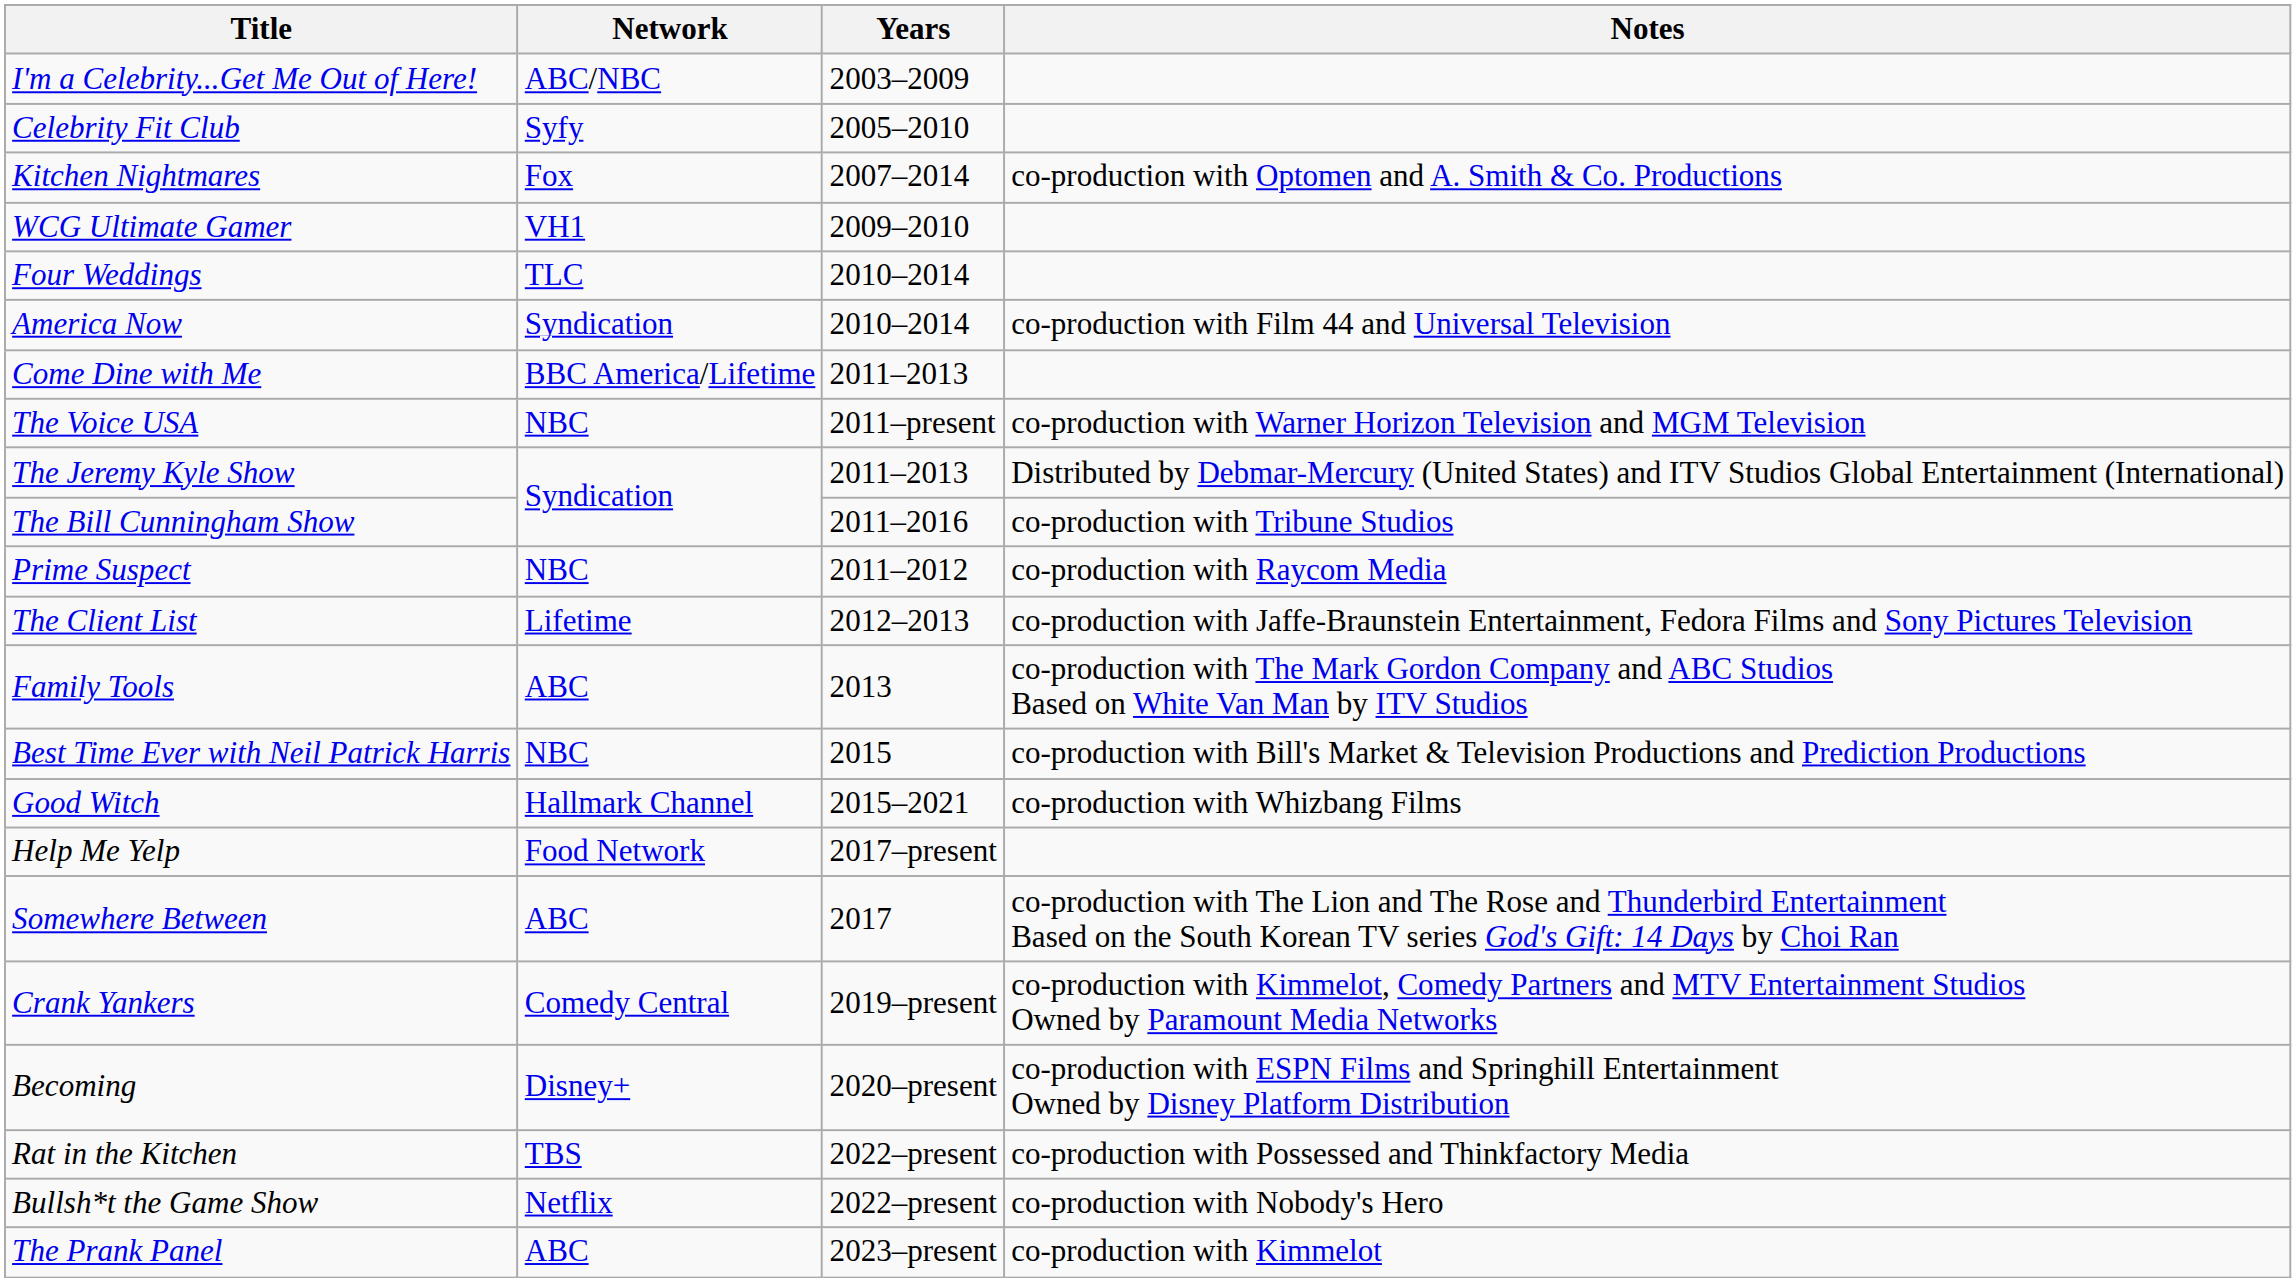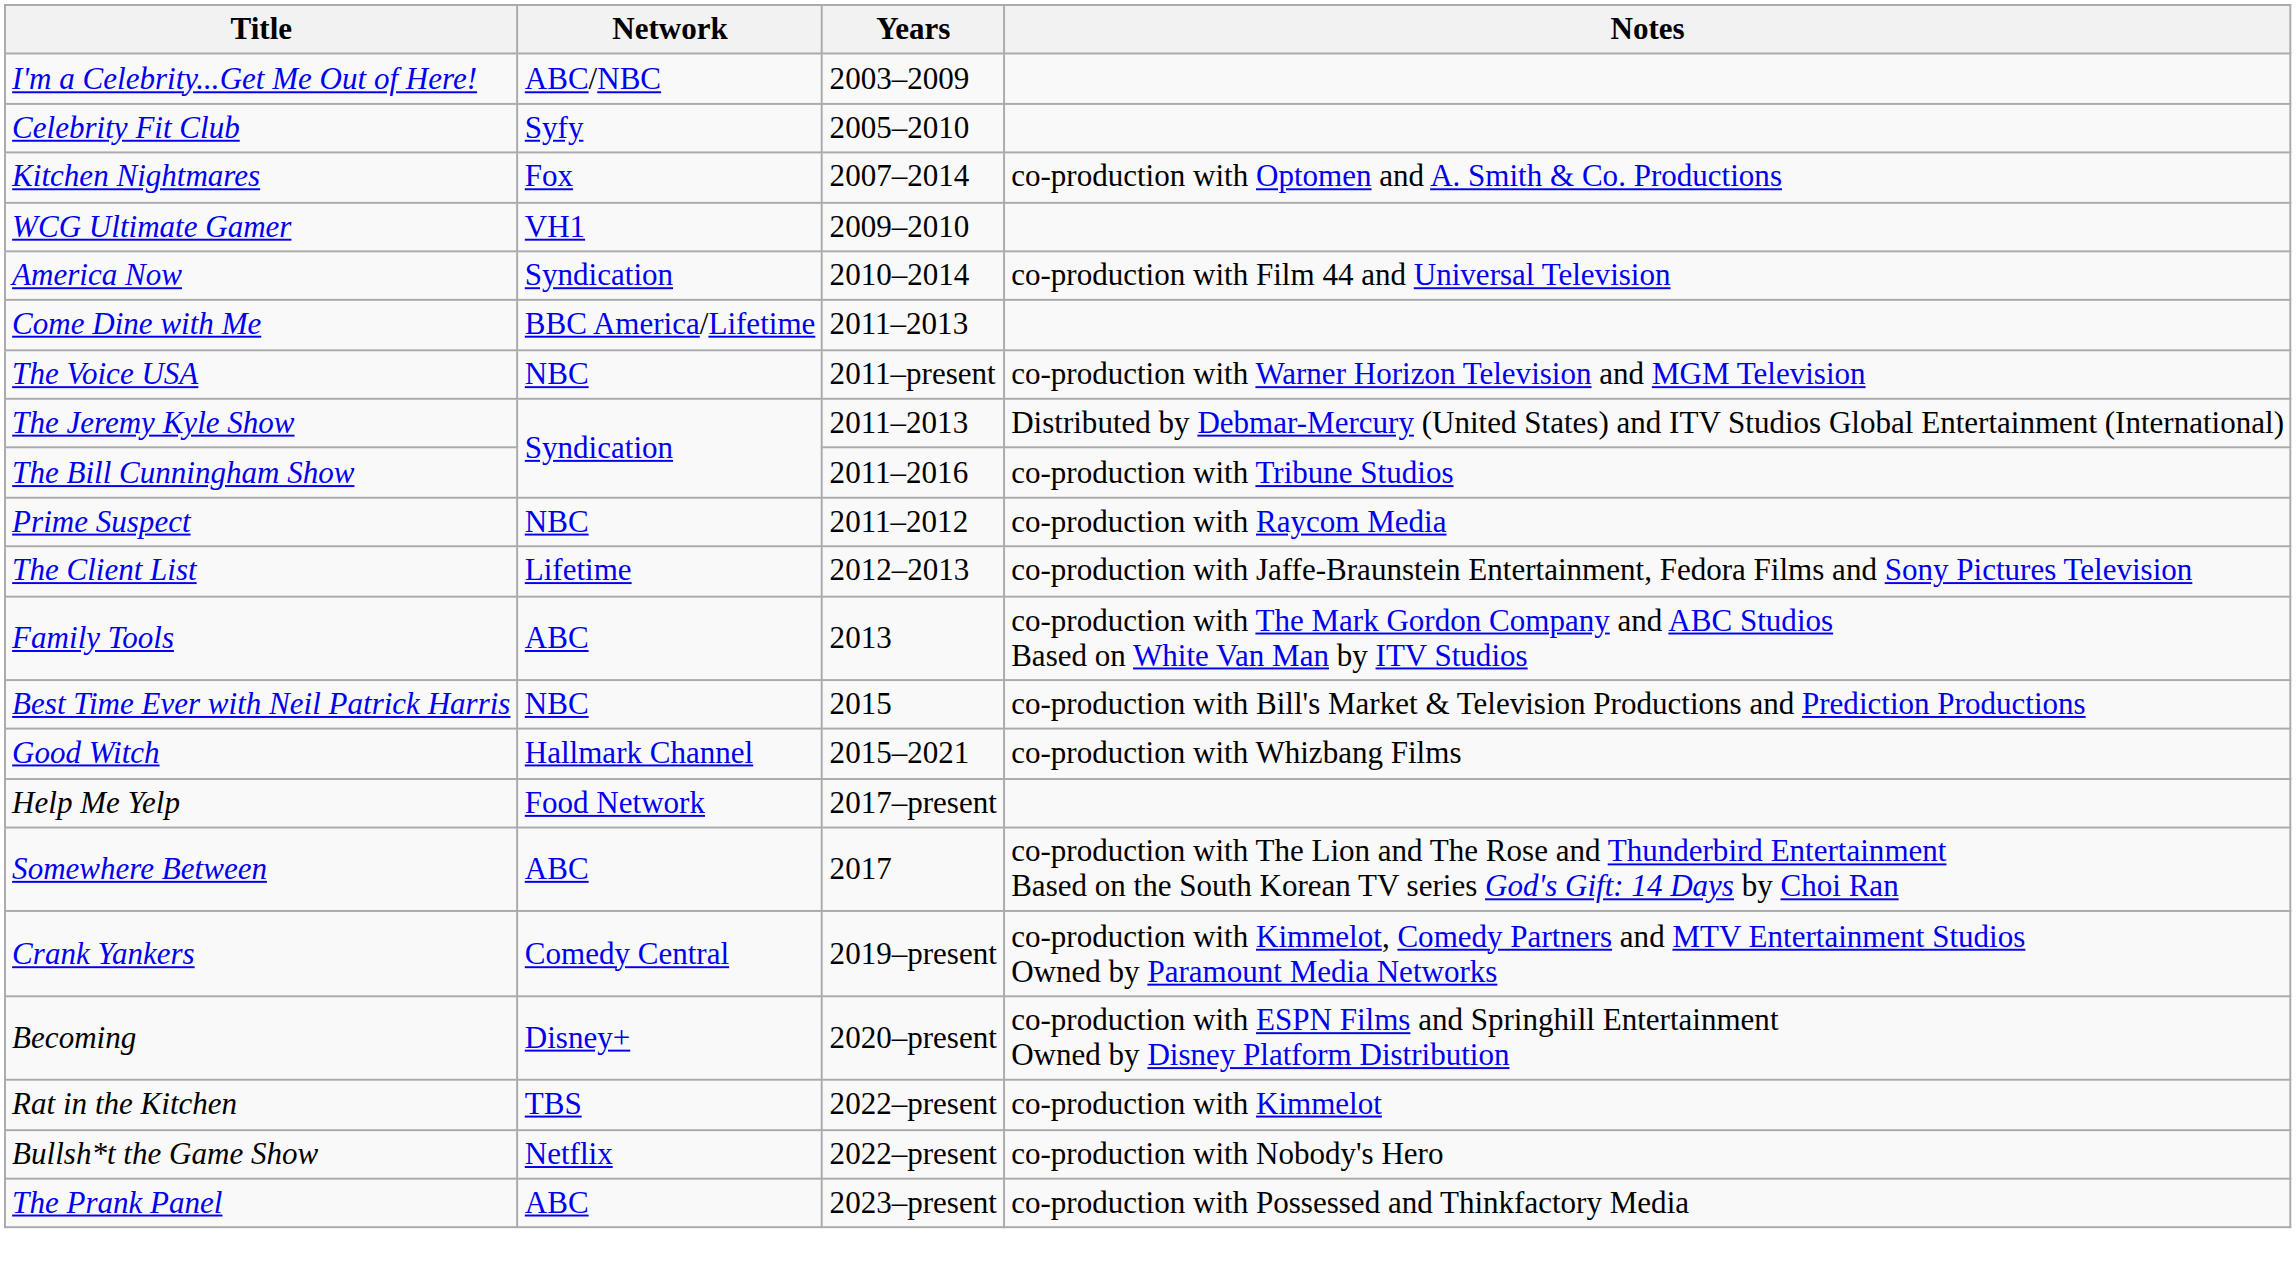 <table class="wikitable sortable">
 <tr>
 <th>Title</th>
 <th>Network</th>
 <th>Years</th>
 <th>Notes</th>
 </tr>
 <tr>
 <td><em><a href='#'>I'm a Celebrity...Get Me Out of Here!</a></em></td>
 <td><a href='#'>ABC</a>/<a href='#'>NBC</a></td>
 <td>2003–2009</td>
 <td></td>
 </tr>
 <tr>
 <td><em><a href='#'>Celebrity Fit Club</a></em></td>
 <td><a href='#'>Syfy</a></td>
 <td>2005–2010</td>
 <td></td>
 </tr>
 <tr>
 <td><em><a href='#'>Kitchen Nightmares</a></em></td>
 <td><a href='#'>Fox</a></td>
 <td>2007–2014</td>
 <td>co-production with <a href='#'>Optomen</a> and <a href='#'>A. Smith & Co. Productions</a></td>
 </tr>
 <tr>
 <td><em><a href='#'>WCG Ultimate Gamer</a></em></td>
 <td><a href='#'>VH1</a></td>
 <td>2009–2010</td>
-<td></td>
-</tr>
-<tr>
-<td><em><a href='#'>Four Weddings</a></em></td>
-<td><a href='#'>TLC</a></td>
-<td>2010–2014</td>
 <td></td>
 </tr>
 <tr>
 <td><em><a href='#'>America Now</a></em></td>
 <td><a href='#'>Syndication</a></td>
 <td>2010–2014</td>
 <td>co-production with Film 44 and <a href='#'>Universal Television</a></td>
 </tr>
 <tr>
 <td><em><a href='#'>Come Dine with Me</a></em></td>
 <td><a href='#'>BBC America</a>/<a href='#'>Lifetime</a></td>
 <td>2011–2013</td>
 <td></td>
 </tr>
 <tr>
 <td><em><a href='#'>The Voice USA</a></em></td>
 <td><a href='#'>NBC</a></td>
 <td>2011–present</td>
 <td>co-production with <a href='#'>Warner Horizon Television</a> and <a href='#'>MGM Television</a></td>
 </tr>
 <tr>
 <td><em><a href='#'>The Jeremy Kyle Show</a></em></td>
 <td rowspan="2"><a href='#'>Syndication</a></td>
 <td>2011–2013</td>
 <td>Distributed by <a href='#'>Debmar-Mercury</a> (United States) and ITV Studios Global Entertainment (International)</td>
 </tr>
 <tr>
 <td><em><a href='#'>The Bill Cunningham Show</a></em></td>
 <td>2011–2016</td>
 <td>co-production with <a href='#'>Tribune Studios</a></td>
 </tr>
 <tr>
 <td><em><a href='#'>Prime Suspect</a></em></td>
 <td><a href='#'>NBC</a></td>
 <td>2011–2012</td>
 <td>co-production with <a href='#'>Raycom Media</a></td>
 </tr>
 <tr>
 <td><em><a href='#'>The Client List</a></em></td>
 <td><a href='#'>Lifetime</a></td>
 <td>2012–2013</td>
 <td>co-production with Jaffe-Braunstein Entertainment, Fedora Films and <a href='#'>Sony Pictures Television</a></td>
 </tr>
 <tr>
 <td><em><a href='#'>Family Tools</a></em></td>
 <td><a href='#'>ABC</a></td>
 <td>2013</td>
 <td>co-production with <a href='#'>The Mark Gordon Company</a> and <a href='#'>ABC Studios</a><br>Based on <a href='#'>White Van Man</a> by <a href='#'>ITV Studios</a></td>
 </tr>
 <tr>
 <td><em><a href='#'>Best Time Ever with Neil Patrick Harris</a></em></td>
 <td><a href='#'>NBC</a></td>
 <td>2015</td>
 <td>co-production with Bill's Market & Television Productions and <a href='#'>Prediction Productions</a></td>
 </tr>
 <tr>
 <td><em><a href='#'>Good Witch</a></em></td>
 <td><a href='#'>Hallmark Channel</a></td>
 <td>2015–2021</td>
 <td>co-production with Whizbang Films</td>
 </tr>
 <tr>
 <td><em>Help Me Yelp</em></td>
 <td><a href='#'>Food Network</a></td>
 <td>2017–present</td>
 <td></td>
 </tr>
 <tr>
 <td><em><a href='#'>Somewhere Between</a></em></td>
 <td><a href='#'>ABC</a></td>
 <td>2017</td>
 <td>co-production with The Lion and The Rose and <a href='#'>Thunderbird Entertainment</a><br>Based on the South Korean TV series <em><a href='#'>God's Gift: 14 Days</a></em> by <a href='#'>Choi Ran</a></td>
 </tr>
 <tr>
 <td><em><a href='#'>Crank Yankers</a></em></td>
 <td><a href='#'>Comedy Central</a></td>
 <td>2019–present</td>
 <td>co-production with <a href='#'>Kimmelot</a>, <a href='#'>Comedy Partners</a> and <a href='#'>MTV Entertainment Studios</a><br>Owned by <a href='#'>Paramount Media Networks</a></td>
 </tr>
 <tr>
 <td><em>Becoming</em></td>
 <td><a href='#'>Disney+</a></td>
 <td>2020–present</td>
 <td>co-production with <a href='#'>ESPN Films</a> and Springhill Entertainment<br>Owned by <a href='#'>Disney Platform Distribution</a></td>
 </tr>
 <tr>
 <td><em>Rat in the Kitchen</em></td>
 <td><a href='#'>TBS</a></td>
 <td>2022–present</td>
-<td>co-production with Possessed and Thinkfactory Media</td>
+<td>co-production with <a href='#'>Kimmelot</a></td>
 </tr>
 <tr>
 <td><em>Bullsh*t the Game Show</em></td>
 <td><a href='#'>Netflix</a></td>
 <td>2022–present</td>
 <td>co-production with Nobody's Hero</td>
 </tr>
 <tr>
 <td><em><a href='#'>The Prank Panel</a></em></td>
 <td><a href='#'>ABC</a></td>
 <td>2023–present</td>
-<td>co-production with <a href='#'>Kimmelot</a></td>
+<td>co-production with Possessed and Thinkfactory Media</td>
 </tr>
 </table>
